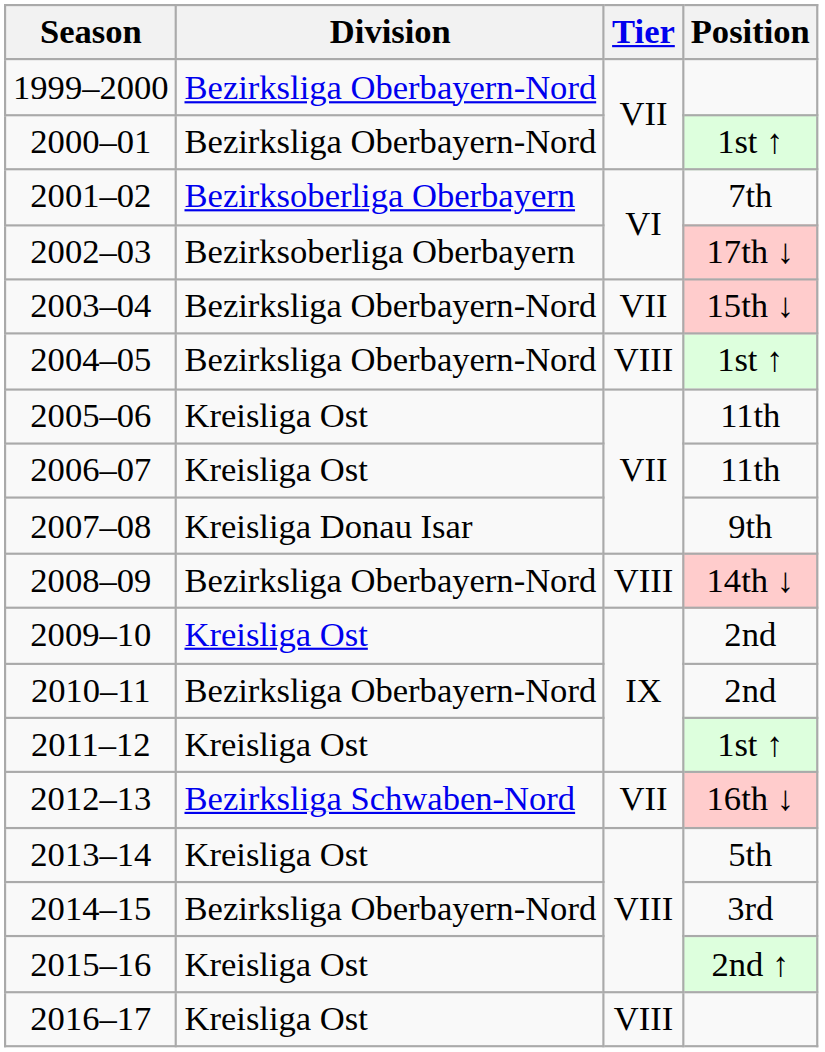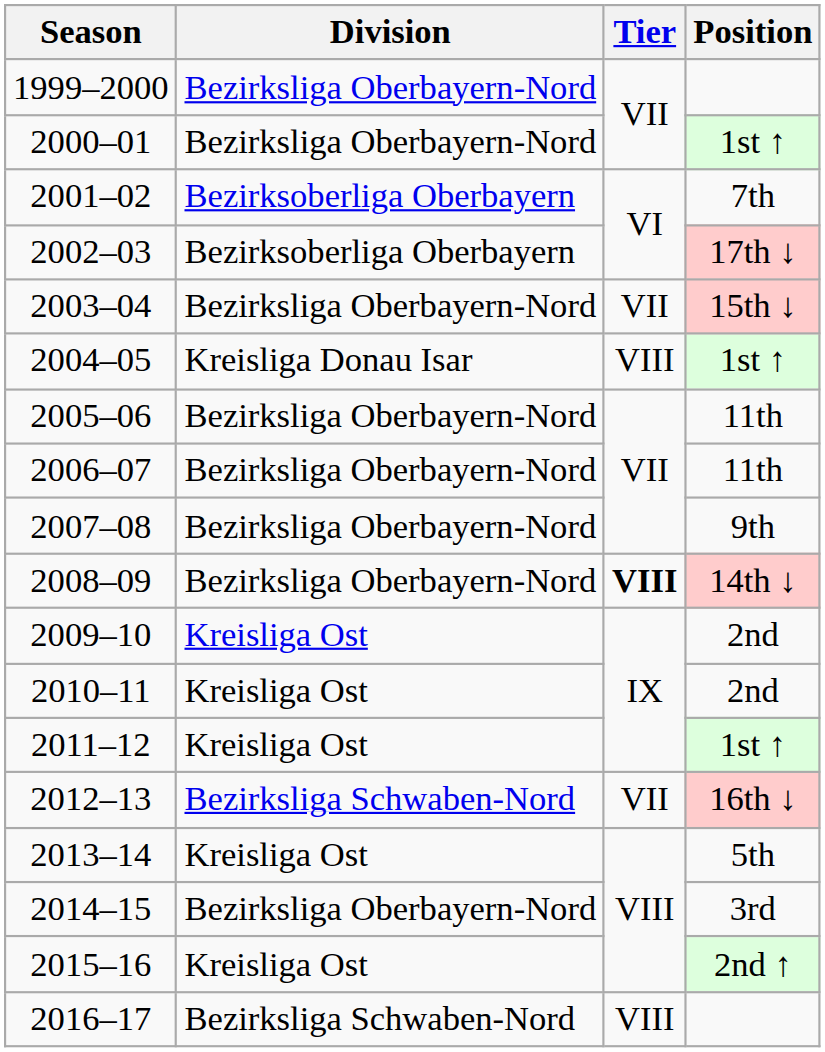 <table class="wikitable">
 <tr>
 <th>Season</th>
 <th>Division</th>
 <th><a href='#'>Tier</a></th>
 <th>Position</th>
 </tr>
 <tr align="center">
 <td>1999–2000</td>
 <td align="left"><a href='#'>Bezirksliga Oberbayern-Nord</a></td>
 <td rowspan=2>VII</td>
 <td></td>
 </tr>
 <tr align="center">
 <td>2000–01</td>
 <td align="left">Bezirksliga Oberbayern-Nord</td>
 <td style="background:#ddffdd">1st ↑</td>
 </tr>
 <tr align="center">
 <td>2001–02</td>
 <td align="left"><a href='#'>Bezirksoberliga Oberbayern</a></td>
 <td rowspan=2>VI</td>
 <td>7th</td>
 </tr>
 <tr align="center">
 <td>2002–03</td>
 <td align="left">Bezirksoberliga Oberbayern</td>
 <td style="background:#ffcccc">17th ↓</td>
 </tr>
 <tr align="center">
 <td>2003–04</td>
 <td align="left">Bezirksliga Oberbayern-Nord</td>
 <td>VII</td>
 <td style="background:#ffcccc">15th ↓</td>
 </tr>
 <tr align="center">
 <td>2004–05</td>
-<td align="left">Bezirksliga Oberbayern-Nord</td>
+<td align="left">Kreisliga Donau Isar</td>
 <td>VIII</td>
 <td style="background:#ddffdd">1st ↑</td>
 </tr>
 <tr align="center">
 <td>2005–06</td>
-<td align="left">Kreisliga Ost</td>
+<td align="left">Bezirksliga Oberbayern-Nord</td>
 <td rowspan=3>VII</td>
 <td>11th</td>
 </tr>
 <tr align="center">
 <td>2006–07</td>
-<td align="left">Kreisliga Ost</td>
+<td align="left">Bezirksliga Oberbayern-Nord</td>
 <td>11th</td>
 </tr>
 <tr align="center">
 <td>2007–08</td>
-<td align="left">Kreisliga Donau Isar</td>
+<td align="left">Bezirksliga Oberbayern-Nord</td>
 <td>9th</td>
 </tr>
 <tr align="center">
 <td>2008–09</td>
 <td align="left">Bezirksliga Oberbayern-Nord</td>
-<td>VIII</td>
+<td><strong>VIII</strong></td>
 <td style="background:#ffcccc">14th ↓</td>
 </tr>
 <tr align="center">
 <td>2009–10</td>
 <td align="left"><a href='#'>Kreisliga Ost</a></td>
 <td rowspan=3>IX</td>
 <td>2nd</td>
 </tr>
 <tr align="center">
 <td>2010–11</td>
-<td align="left">Bezirksliga Oberbayern-Nord</td>
+<td align="left">Kreisliga Ost</td>
 <td>2nd</td>
 </tr>
 <tr align="center">
 <td>2011–12</td>
 <td align="left">Kreisliga Ost</td>
 <td style="background:#ddffdd">1st ↑</td>
 </tr>
 <tr align="center">
 <td>2012–13</td>
 <td align="left"><a href='#'>Bezirksliga Schwaben-Nord</a></td>
 <td>VII</td>
 <td style="background:#ffcccc">16th ↓</td>
 </tr>
 <tr align="center">
 <td>2013–14</td>
 <td align="left">Kreisliga Ost</td>
 <td rowspan=3>VIII</td>
 <td>5th</td>
 </tr>
 <tr align="center">
 <td>2014–15</td>
 <td align="left">Bezirksliga Oberbayern-Nord</td>
 <td>3rd</td>
 </tr>
 <tr align="center">
 <td>2015–16</td>
 <td align="left">Kreisliga Ost</td>
 <td style="background:#ddffdd">2nd ↑</td>
 </tr>
 <tr align="center">
 <td>2016–17</td>
-<td align="left">Kreisliga Ost</td>
+<td align="left">Bezirksliga Schwaben-Nord</td>
 <td>VIII</td>
 <td></td>
 </tr>
 </table>
